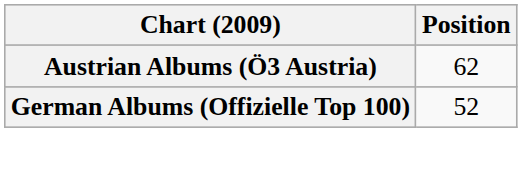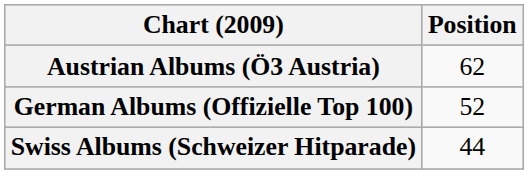 <table class="wikitable sortable plainrowheaders" style="text-align:center">
 <tr>
 <th scope="col">Chart (2009)</th>
 <th scope="col">Position</th>
 </tr>
 <tr>
 <th scope="row">Austrian Albums (Ö3 Austria)</th>
 <td>62</td>
 </tr>
 <tr>
 <th scope="row">German Albums (Offizielle Top 100)</th>
 <td>52</td>
 </tr>
+<tr>
+<th scope="row">Swiss Albums (Schweizer Hitparade)</th>
+<td>44</td>
+</tr>
 </table>
